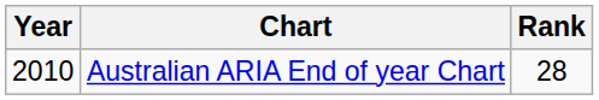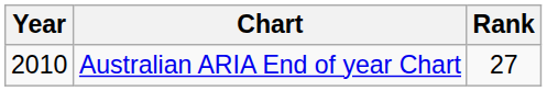 <table class="wikitable">
 <tr>
 <th>Year</th>
 <th>Chart</th>
 <th>Rank</th>
 </tr>
 <tr>
 <td>2010</td>
 <td><a href='#'>Australian ARIA End of year Chart</a></td>
-<td style="text-align:center;">28</td>
+<td style="text-align:center;">27</td>
 </tr>
 </table>
